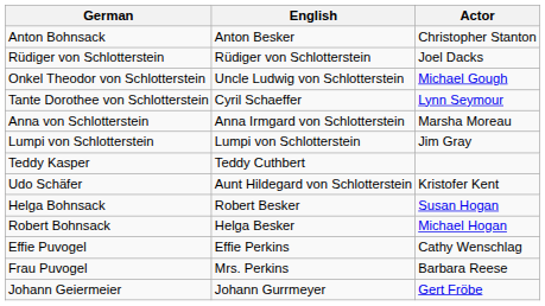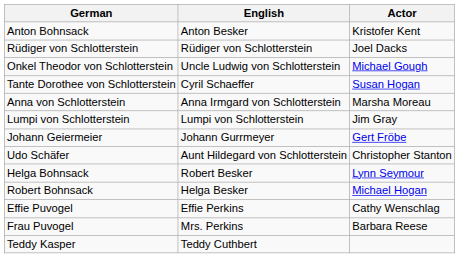 <table class="wikitable">
 <tr>
 <th>German</th>
 <th>English</th>
 <th>Actor</th>
 </tr>
 <tr>
 <td>Anton Bohnsack</td>
 <td>Anton Besker</td>
-<td>Christopher Stanton</td>
+<td>Kristofer Kent</td>
 </tr>
 <tr>
 <td>Rüdiger von Schlotterstein</td>
 <td>Rüdiger von Schlotterstein</td>
 <td>Joel Dacks</td>
 </tr>
 <tr>
 <td>Onkel Theodor von Schlotterstein</td>
 <td>Uncle Ludwig von Schlotterstein</td>
 <td><a href='#'>Michael Gough</a></td>
 </tr>
 <tr>
 <td>Tante Dorothee von Schlotterstein</td>
 <td>Cyril Schaeffer</td>
-<td><a href='#'>Lynn Seymour</a></td>
+<td><a href='#'>Susan Hogan</a></td>
 </tr>
 <tr>
 <td>Anna von Schlotterstein</td>
 <td>Anna Irmgard von Schlotterstein</td>
 <td>Marsha Moreau</td>
 </tr>
 <tr>
 <td>Lumpi von Schlotterstein</td>
 <td>Lumpi von Schlotterstein</td>
 <td>Jim Gray</td>
 </tr>
 <tr>
-<td>Teddy Kasper</td>
-<td>Teddy Cuthbert</td>
-<td></td>
+<td>Johann Geiermeier</td>
+<td>Johann Gurrmeyer</td>
+<td><a href='#'>Gert Fröbe</a></td>
 </tr>
 <tr>
 <td>Udo Schäfer</td>
 <td>Aunt Hildegard von Schlotterstein</td>
-<td>Kristofer Kent</td>
+<td>Christopher Stanton</td>
 </tr>
 <tr>
 <td>Helga Bohnsack</td>
 <td>Robert Besker</td>
-<td><a href='#'>Susan Hogan</a></td>
+<td><a href='#'>Lynn Seymour</a></td>
 </tr>
 <tr>
 <td>Robert Bohnsack</td>
 <td>Helga Besker</td>
 <td><a href='#'>Michael Hogan</a></td>
 </tr>
 <tr>
 <td>Effie Puvogel</td>
 <td>Effie Perkins</td>
 <td>Cathy Wenschlag</td>
 </tr>
 <tr>
 <td>Frau Puvogel</td>
 <td>Mrs. Perkins</td>
 <td>Barbara Reese</td>
 </tr>
 <tr>
-<td>Johann Geiermeier</td>
-<td>Johann Gurrmeyer</td>
-<td><a href='#'>Gert Fröbe</a></td>
+<td>Teddy Kasper</td>
+<td>Teddy Cuthbert</td>
+<td></td>
 </tr>
 </table>
